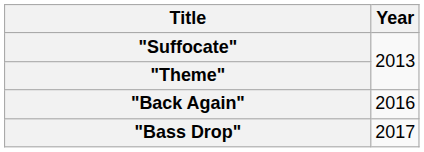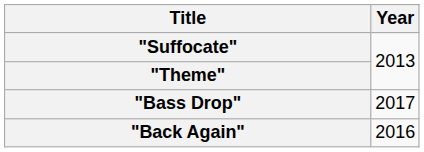 <table class="wikitable plainrowheaders" style="text-align:center;">
 <tr>
 <th scope="col" style="width:20em;">Title</th>
 <th scope="col" style="width:1em;">Year</th>
 </tr>
 <tr>
 <th scope="row">"Suffocate" </th>
 <td rowspan="2">2013</td>
 </tr>
 <tr>
 <th scope="row">"Theme"</th>
 </tr>
 <tr>
+<th scope="row">"Bass Drop"</th>
+<td>2017</td>
+</tr>
+<tr>
 <th scope="row">"Back Again"</th>
 <td>2016</td>
 </tr>
-<tr>
-<th scope="row">"Bass Drop"</th>
-<td>2017</td>
-</tr>
 </table>
